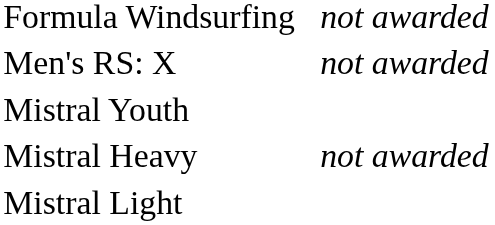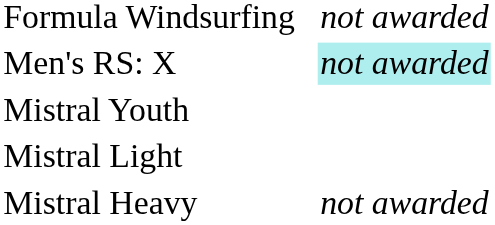 <table>
 <tr>
 <td nowrap=true>Formula Windsurfing</td>
 <td></td>
 <td></td>
 <td><em>not awarded</em></td>
 </tr>
 <tr>
 <td>Men's RS: X</td>
 <td></td>
 <td></td>
-<td><em>not awarded</em></td>
+<td style="background: paleturquoise;"><em>not awarded</em></td>
 </tr>
 <tr>
 <td>Mistral Youth</td>
 <td></td>
 <td></td>
 <td nowrap=true></td>
 </tr>
 <tr>
+<td>Mistral Light</td>
+<td></td>
+<td></td>
+<td></td>
+</tr>
+<tr>
 <td>Mistral Heavy</td>
 <td nowrap=true></td>
 <td nowrap=true></td>
 <td><em>not awarded</em></td>
 </tr>
-<tr>
-<td>Mistral Light</td>
-<td></td>
-<td></td>
-<td></td>
-</tr>
 </table>
